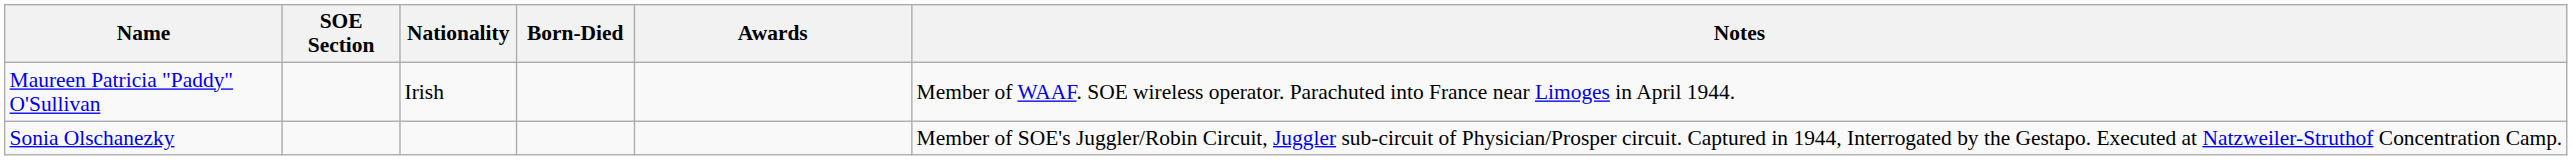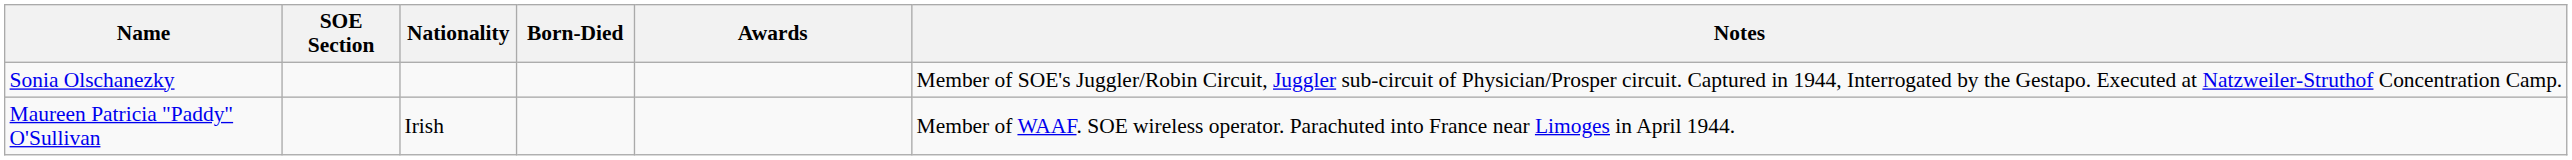 <table class="wikitable">
 <tr>
 <th width="200">Name</th>
 <th width="80">SOE Section</th>
 <th width="80">Nationality</th>
 <th width="80">Born-Died</th>
 <th width="200">Awards</th>
 <th>Notes</th>
 </tr>
 <tr>
+<td><a href='#'>Sonia Olschanezky</a></td>
+<td></td>
+<td></td>
+<td></td>
+<td></td>
+<td>Member of SOE's Juggler/Robin Circuit, <a href='#'>Juggler</a>  sub-circuit of Physician/Prosper circuit. Captured in 1944, Interrogated by the Gestapo. Executed at <a href='#'>Natzweiler-Struthof</a> Concentration Camp.</td>
+</tr>
+<tr>
 <td><a href='#'>Maureen Patricia "Paddy" O'Sullivan</a></td>
 <td></td>
 <td>Irish</td>
 <td></td>
 <td></td>
 <td>Member of <a href='#'>WAAF</a>. SOE wireless operator. Parachuted into France near <a href='#'>Limoges</a> in April 1944.</td>
 </tr>
-<tr>
-<td><a href='#'>Sonia Olschanezky</a></td>
-<td></td>
-<td></td>
-<td></td>
-<td></td>
-<td>Member of SOE's Juggler/Robin Circuit, <a href='#'>Juggler</a>  sub-circuit of Physician/Prosper circuit. Captured in 1944, Interrogated by the Gestapo. Executed at <a href='#'>Natzweiler-Struthof</a> Concentration Camp.</td>
-</tr>
 </table>
